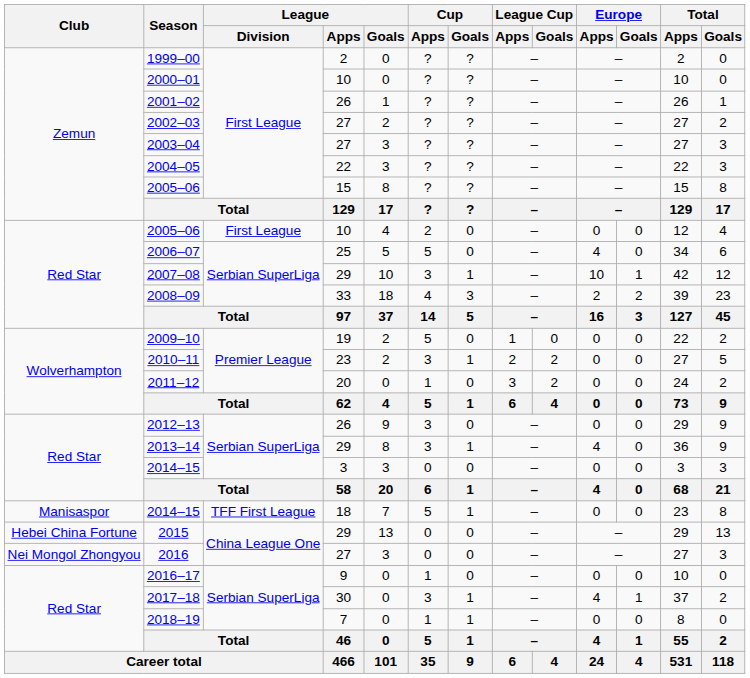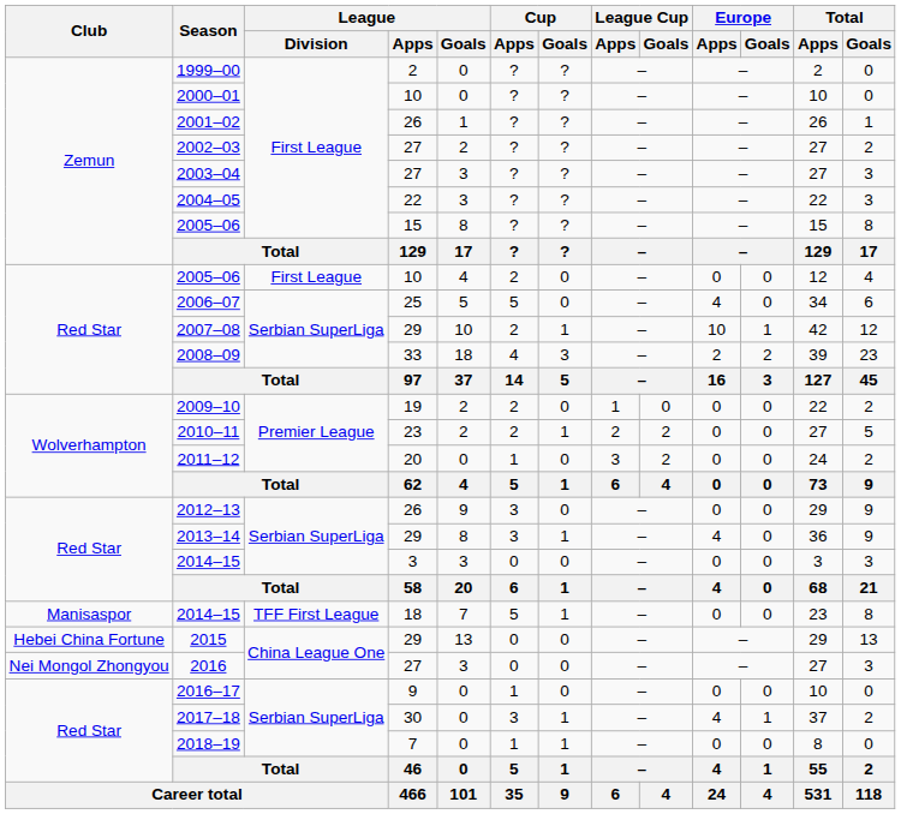 <table class="wikitable" style="text-align: center;">
 <tr>
 <th rowspan="2">Club</th>
 <th rowspan="2">Season</th>
 <th colspan="3">League</th>
 <th colspan="2">Cup</th>
 <th colspan="2">League Cup</th>
 <th colspan="2"><a href='#'>Europe</a></th>
 <th colspan="2">Total</th>
 </tr>
 <tr>
 <th>Division</th>
 <th>Apps</th>
 <th>Goals</th>
 <th>Apps</th>
 <th>Goals</th>
 <th>Apps</th>
 <th>Goals</th>
 <th>Apps</th>
 <th>Goals</th>
 <th>Apps</th>
 <th>Goals</th>
 </tr>
 <tr>
 <td rowspan="8"><a href='#'>Zemun</a></td>
 <td><a href='#'>1999–00</a></td>
 <td rowspan="7"><a href='#'>First League</a></td>
 <td>2</td>
 <td>0</td>
 <td>?</td>
 <td>?</td>
 <td colspan=2>–</td>
 <td colspan=2>–</td>
 <td>2</td>
 <td>0</td>
 </tr>
 <tr>
 <td><a href='#'>2000–01</a></td>
 <td>10</td>
 <td>0</td>
 <td>?</td>
 <td>?</td>
 <td colspan=2>–</td>
 <td colspan=2>–</td>
 <td>10</td>
 <td>0</td>
 </tr>
 <tr>
 <td><a href='#'>2001–02</a></td>
 <td>26</td>
 <td>1</td>
 <td>?</td>
 <td>?</td>
 <td colspan=2>–</td>
 <td colspan=2>–</td>
 <td>26</td>
 <td>1</td>
 </tr>
 <tr>
 <td><a href='#'>2002–03</a></td>
 <td>27</td>
 <td>2</td>
 <td>?</td>
 <td>?</td>
 <td colspan=2>–</td>
 <td colspan=2>–</td>
 <td>27</td>
 <td>2</td>
 </tr>
 <tr>
 <td><a href='#'>2003–04</a></td>
 <td>27</td>
 <td>3</td>
 <td>?</td>
 <td>?</td>
 <td colspan=2>–</td>
 <td colspan=2>–</td>
 <td>27</td>
 <td>3</td>
 </tr>
 <tr>
 <td><a href='#'>2004–05</a></td>
 <td>22</td>
 <td>3</td>
 <td>?</td>
 <td>?</td>
 <td colspan=2>–</td>
 <td colspan=2>–</td>
 <td>22</td>
 <td>3</td>
 </tr>
 <tr>
 <td><a href='#'>2005–06</a></td>
 <td>15</td>
 <td>8</td>
 <td>?</td>
 <td>?</td>
 <td colspan=2>–</td>
 <td colspan=2>–</td>
 <td>15</td>
 <td>8</td>
 </tr>
 <tr>
 <th colspan=2>Total</th>
 <th>129</th>
 <th>17</th>
 <th>?</th>
 <th>?</th>
 <th colspan=2>–</th>
 <th colspan=2>–</th>
 <th>129</th>
 <th>17</th>
 </tr>
 <tr>
 <td rowspan="5"><a href='#'>Red Star</a></td>
 <td><a href='#'>2005–06</a></td>
 <td><a href='#'>First League</a></td>
 <td>10</td>
 <td>4</td>
 <td>2</td>
 <td>0</td>
 <td colspan=2>–</td>
 <td>0</td>
 <td>0</td>
 <td>12</td>
 <td>4</td>
 </tr>
 <tr>
 <td><a href='#'>2006–07</a></td>
 <td rowspan="3"><a href='#'>Serbian SuperLiga</a></td>
 <td>25</td>
 <td>5</td>
 <td>5</td>
 <td>0</td>
 <td colspan=2>–</td>
 <td>4</td>
 <td>0</td>
 <td>34</td>
 <td>6</td>
 </tr>
 <tr>
 <td><a href='#'>2007–08</a></td>
 <td>29</td>
 <td>10</td>
-<td>3</td>
+<td>2</td>
 <td>1</td>
 <td colspan=2>–</td>
 <td>10</td>
 <td>1</td>
 <td>42</td>
 <td>12</td>
 </tr>
 <tr>
 <td><a href='#'>2008–09</a></td>
 <td>33</td>
 <td>18</td>
 <td>4</td>
 <td>3</td>
 <td colspan=2>–</td>
 <td>2</td>
 <td>2</td>
 <td>39</td>
 <td>23</td>
 </tr>
 <tr>
 <th colspan=2>Total</th>
 <th>97</th>
 <th>37</th>
 <th>14</th>
 <th>5</th>
 <th colspan=2>–</th>
 <th>16</th>
 <th>3</th>
 <th>127</th>
 <th>45</th>
 </tr>
 <tr>
 <td rowspan="4"><a href='#'>Wolverhampton</a></td>
 <td><a href='#'>2009–10</a></td>
 <td rowspan="3"><a href='#'>Premier League</a></td>
 <td>19</td>
 <td>2</td>
-<td>5</td>
+<td>2</td>
 <td>0</td>
 <td>1</td>
 <td>0</td>
 <td>0</td>
 <td>0</td>
 <td>22</td>
 <td>2</td>
 </tr>
 <tr>
 <td><a href='#'>2010–11</a></td>
 <td>23</td>
 <td>2</td>
-<td>3</td>
+<td>2</td>
 <td>1</td>
 <td>2</td>
 <td>2</td>
 <td>0</td>
 <td>0</td>
 <td>27</td>
 <td>5</td>
 </tr>
 <tr>
 <td><a href='#'>2011–12</a></td>
 <td>20</td>
 <td>0</td>
 <td>1</td>
 <td>0</td>
 <td>3</td>
 <td>2</td>
 <td>0</td>
 <td>0</td>
 <td>24</td>
 <td>2</td>
 </tr>
 <tr>
 <th colspan=2>Total</th>
 <th>62</th>
 <th>4</th>
 <th>5</th>
 <th>1</th>
 <th>6</th>
 <th>4</th>
 <th>0</th>
 <th>0</th>
 <th>73</th>
 <th>9</th>
 </tr>
 <tr>
 <td rowspan="4"><a href='#'>Red Star</a></td>
 <td><a href='#'>2012–13</a></td>
 <td rowspan="3"><a href='#'>Serbian SuperLiga</a></td>
 <td>26</td>
 <td>9</td>
 <td>3</td>
 <td>0</td>
 <td colspan=2>–</td>
 <td>0</td>
 <td>0</td>
 <td>29</td>
 <td>9</td>
 </tr>
 <tr>
 <td><a href='#'>2013–14</a></td>
 <td>29</td>
 <td>8</td>
 <td>3</td>
 <td>1</td>
 <td colspan=2>–</td>
 <td>4</td>
 <td>0</td>
 <td>36</td>
 <td>9</td>
 </tr>
 <tr>
 <td><a href='#'>2014–15</a></td>
 <td>3</td>
 <td>3</td>
 <td>0</td>
 <td>0</td>
 <td colspan=2>–</td>
 <td>0</td>
 <td>0</td>
 <td>3</td>
 <td>3</td>
 </tr>
 <tr>
 <th colspan=2>Total</th>
 <th>58</th>
 <th>20</th>
 <th>6</th>
 <th>1</th>
 <th colspan=2>–</th>
 <th>4</th>
 <th>0</th>
 <th>68</th>
 <th>21</th>
 </tr>
 <tr>
 <td rowspan="1"><a href='#'>Manisaspor</a></td>
 <td><a href='#'>2014–15</a></td>
 <td><a href='#'>TFF First League</a></td>
 <td>18</td>
 <td>7</td>
 <td>5</td>
 <td>1</td>
 <td colspan=2>–</td>
 <td>0</td>
 <td>0</td>
 <td>23</td>
 <td>8</td>
 </tr>
 <tr>
 <td rowspan="1"><a href='#'>Hebei China Fortune</a></td>
 <td><a href='#'>2015</a></td>
 <td rowspan="2"><a href='#'>China League One</a></td>
 <td>29</td>
 <td>13</td>
 <td>0</td>
 <td>0</td>
 <td colspan=2>–</td>
 <td colspan=2>–</td>
 <td>29</td>
 <td>13</td>
 </tr>
 <tr>
 <td rowspan="1"><a href='#'>Nei Mongol Zhongyou</a></td>
 <td><a href='#'>2016</a></td>
 <td>27</td>
 <td>3</td>
 <td>0</td>
 <td>0</td>
 <td colspan=2>–</td>
 <td colspan=2>–</td>
 <td>27</td>
 <td>3</td>
 </tr>
 <tr>
 <td rowspan="4"><a href='#'>Red Star</a></td>
 <td><a href='#'>2016–17</a></td>
 <td rowspan="3"><a href='#'>Serbian SuperLiga</a></td>
 <td>9</td>
 <td>0</td>
 <td>1</td>
 <td>0</td>
 <td colspan=2>–</td>
 <td>0</td>
 <td>0</td>
 <td>10</td>
 <td>0</td>
 </tr>
 <tr>
 <td><a href='#'>2017–18</a></td>
 <td>30</td>
 <td>0</td>
 <td>3</td>
 <td>1</td>
 <td colspan=2>–</td>
 <td>4</td>
 <td>1</td>
 <td>37</td>
 <td>2</td>
 </tr>
 <tr>
 <td><a href='#'>2018–19</a></td>
 <td>7</td>
 <td>0</td>
 <td>1</td>
 <td>1</td>
 <td colspan=2>–</td>
 <td>0</td>
 <td>0</td>
 <td>8</td>
 <td>0</td>
 </tr>
 <tr>
 <th colspan=2>Total</th>
 <th>46</th>
 <th>0</th>
 <th>5</th>
 <th>1</th>
 <th colspan=2>–</th>
 <th>4</th>
 <th>1</th>
 <th>55</th>
 <th>2</th>
 </tr>
 <tr>
 <th colspan=3>Career total</th>
 <th>466</th>
 <th>101</th>
 <th>35</th>
 <th>9</th>
 <th>6</th>
 <th>4</th>
 <th>24</th>
 <th>4</th>
 <th>531</th>
 <th>118</th>
 </tr>
 </table>
